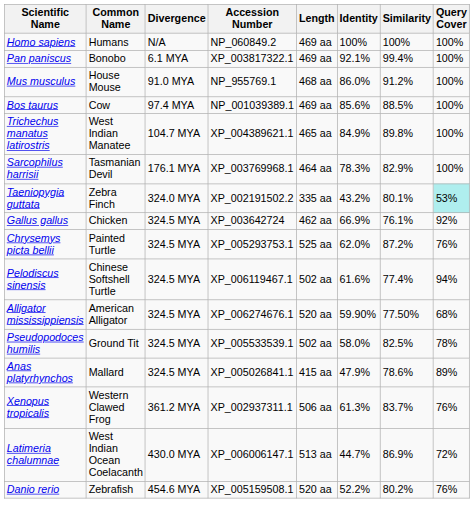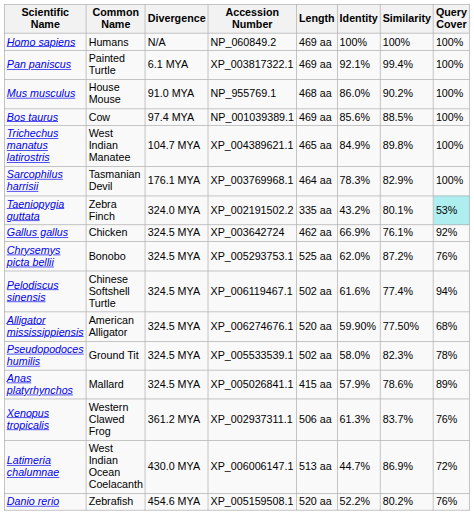 <table class="wikitable">
 <tr>
 <th>Scientific Name</th>
 <th>Common Name</th>
 <th>Divergence</th>
 <th>Accession Number</th>
 <th>Length</th>
 <th>Identity</th>
 <th>Similarity</th>
 <th>Query Cover</th>
 </tr>
 <tr>
 <td><em><a href='#'>Homo sapiens</a></em></td>
 <td>Humans</td>
 <td>N/A</td>
 <td>NP_060849.2</td>
 <td>469 aa</td>
 <td>100%</td>
 <td>100%</td>
 <td>100%</td>
 </tr>
 <tr>
 <td><em><a href='#'>Pan paniscus</a></em></td>
-<td>Bonobo</td>
+<td>Painted Turtle</td>
 <td>6.1 MYA</td>
 <td>XP_003817322.1</td>
 <td>469 aa</td>
 <td>92.1%</td>
 <td>99.4%</td>
 <td>100%</td>
 </tr>
 <tr>
 <td><em><a href='#'>Mus musculus</a></em></td>
 <td>House Mouse</td>
 <td>91.0 MYA</td>
 <td>NP_955769.1</td>
 <td>468 aa</td>
 <td>86.0%</td>
-<td>91.2%</td>
+<td>90.2%</td>
 <td>100%</td>
 </tr>
 <tr>
 <td><em><a href='#'>Bos taurus</a></em></td>
 <td>Cow</td>
 <td>97.4 MYA</td>
 <td>NP_001039389.1</td>
 <td>469 aa</td>
 <td>85.6%</td>
 <td>88.5%</td>
 <td>100%</td>
 </tr>
 <tr>
 <td><em><a href='#'>Trichechus manatus latirostris</a></em></td>
 <td>West Indian Manatee</td>
 <td>104.7 MYA</td>
 <td>XP_004389621.1</td>
 <td>465 aa</td>
 <td>84.9%</td>
 <td>89.8%</td>
 <td>100%</td>
 </tr>
 <tr>
 <td><em><a href='#'>Sarcophilus harrisii</a></em></td>
 <td>Tasmanian Devil</td>
 <td>176.1 MYA</td>
 <td>XP_003769968.1</td>
 <td>464 aa</td>
 <td>78.3%</td>
 <td>82.9%</td>
 <td>100%</td>
 </tr>
 <tr>
 <td><em><a href='#'>Taeniopygia guttata</a></em></td>
 <td>Zebra Finch</td>
 <td>324.0 MYA</td>
 <td>XP_002191502.2</td>
 <td>335 aa</td>
 <td>43.2%</td>
 <td>80.1%</td>
 <td style="background: paleturquoise;">53%</td>
 </tr>
 <tr>
 <td><em><a href='#'>Gallus gallus</a></em></td>
 <td>Chicken</td>
 <td>324.5 MYA</td>
 <td>XP_003642724</td>
 <td>462 aa</td>
 <td>66.9%</td>
 <td>76.1%</td>
 <td>92%</td>
 </tr>
 <tr>
 <td><em><a href='#'>Chrysemys picta bellii</a></em></td>
-<td>Painted Turtle</td>
+<td>Bonobo</td>
 <td>324.5 MYA</td>
 <td>XP_005293753.1</td>
 <td>525 aa</td>
 <td>62.0%</td>
 <td>87.2%</td>
 <td>76%</td>
 </tr>
 <tr>
 <td><em><a href='#'>Pelodiscus sinensis</a></em></td>
 <td>Chinese Softshell Turtle</td>
 <td>324.5 MYA</td>
 <td>XP_006119467.1</td>
 <td>502 aa</td>
 <td>61.6%</td>
 <td>77.4%</td>
 <td>94%</td>
 </tr>
 <tr>
 <td><em><a href='#'>Alligator mississippiensis</a></em></td>
 <td>American Alligator</td>
 <td>324.5 MYA</td>
 <td>XP_006274676.1</td>
 <td>520 aa</td>
 <td>59.90%</td>
 <td>77.50%</td>
 <td>68%</td>
 </tr>
 <tr>
 <td><em><a href='#'>Pseudopodoces humilis</a></em></td>
 <td>Ground Tit</td>
 <td>324.5 MYA</td>
 <td>XP_005533539.1</td>
 <td>502 aa</td>
 <td>58.0%</td>
-<td>82.5%</td>
+<td>82.3%</td>
 <td>78%</td>
 </tr>
 <tr>
 <td><em><a href='#'>Anas platyrhynchos</a></em></td>
 <td>Mallard</td>
 <td>324.5 MYA</td>
 <td>XP_005026841.1</td>
 <td>415 aa</td>
-<td>47.9%</td>
+<td>57.9%</td>
 <td>78.6%</td>
 <td>89%</td>
 </tr>
 <tr>
 <td><em><a href='#'>Xenopus tropicalis</a></em></td>
 <td>Western Clawed Frog</td>
 <td>361.2 MYA</td>
 <td>XP_002937311.1</td>
 <td>506 aa</td>
 <td>61.3%</td>
 <td>83.7%</td>
 <td>76%</td>
 </tr>
 <tr>
 <td><em><a href='#'>Latimeria chalumnae</a></em></td>
 <td>West Indian Ocean Coelacanth</td>
 <td>430.0 MYA</td>
 <td>XP_006006147.1</td>
 <td>513 aa</td>
 <td>44.7%</td>
 <td>86.9%</td>
 <td>72%</td>
 </tr>
 <tr>
 <td><em><a href='#'>Danio rerio</a></em></td>
 <td>Zebrafish</td>
 <td>454.6 MYA</td>
 <td>XP_005159508.1</td>
 <td>520 aa</td>
 <td>52.2%</td>
 <td>80.2%</td>
 <td>76%</td>
 </tr>
 </table>
